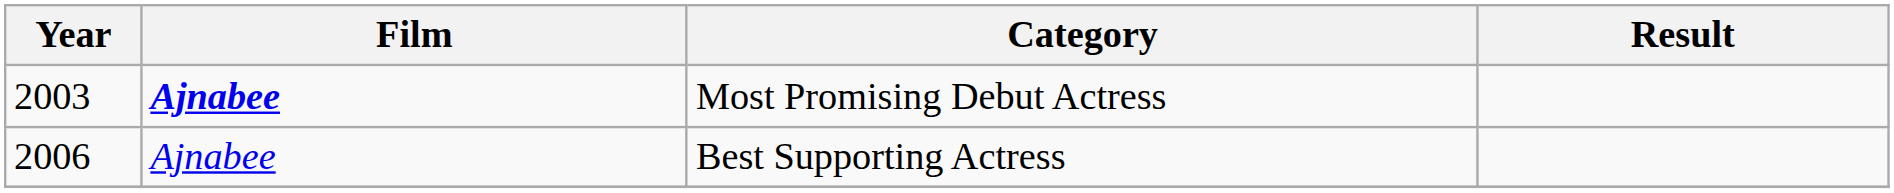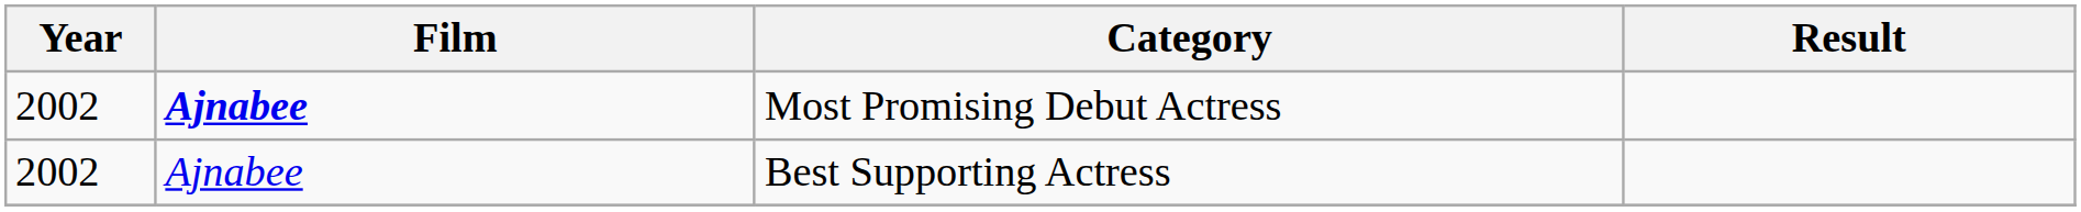 <table class="wikitable sortable plainrowheaders">
 <tr>
 <th width=5%>Year</th>
 <th width=20%>Film</th>
 <th width=29%>Category</th>
 <th width=15%>Result</th>
 </tr>
 <tr>
-<td>2003</td>
+<td>2002</td>
 <td><strong><em><a href='#'>Ajnabee</a></em></strong></td>
 <td>Most Promising Debut Actress</td>
 <td></td>
 </tr>
 <tr>
-<td>2006</td>
+<td>2002</td>
 <td><a href='#'><em>Ajnabee</em></a></td>
 <td Awards>Best Supporting Actress</td>
 <td></td>
 </tr>
 <tr>
 </tr>
 </table>
